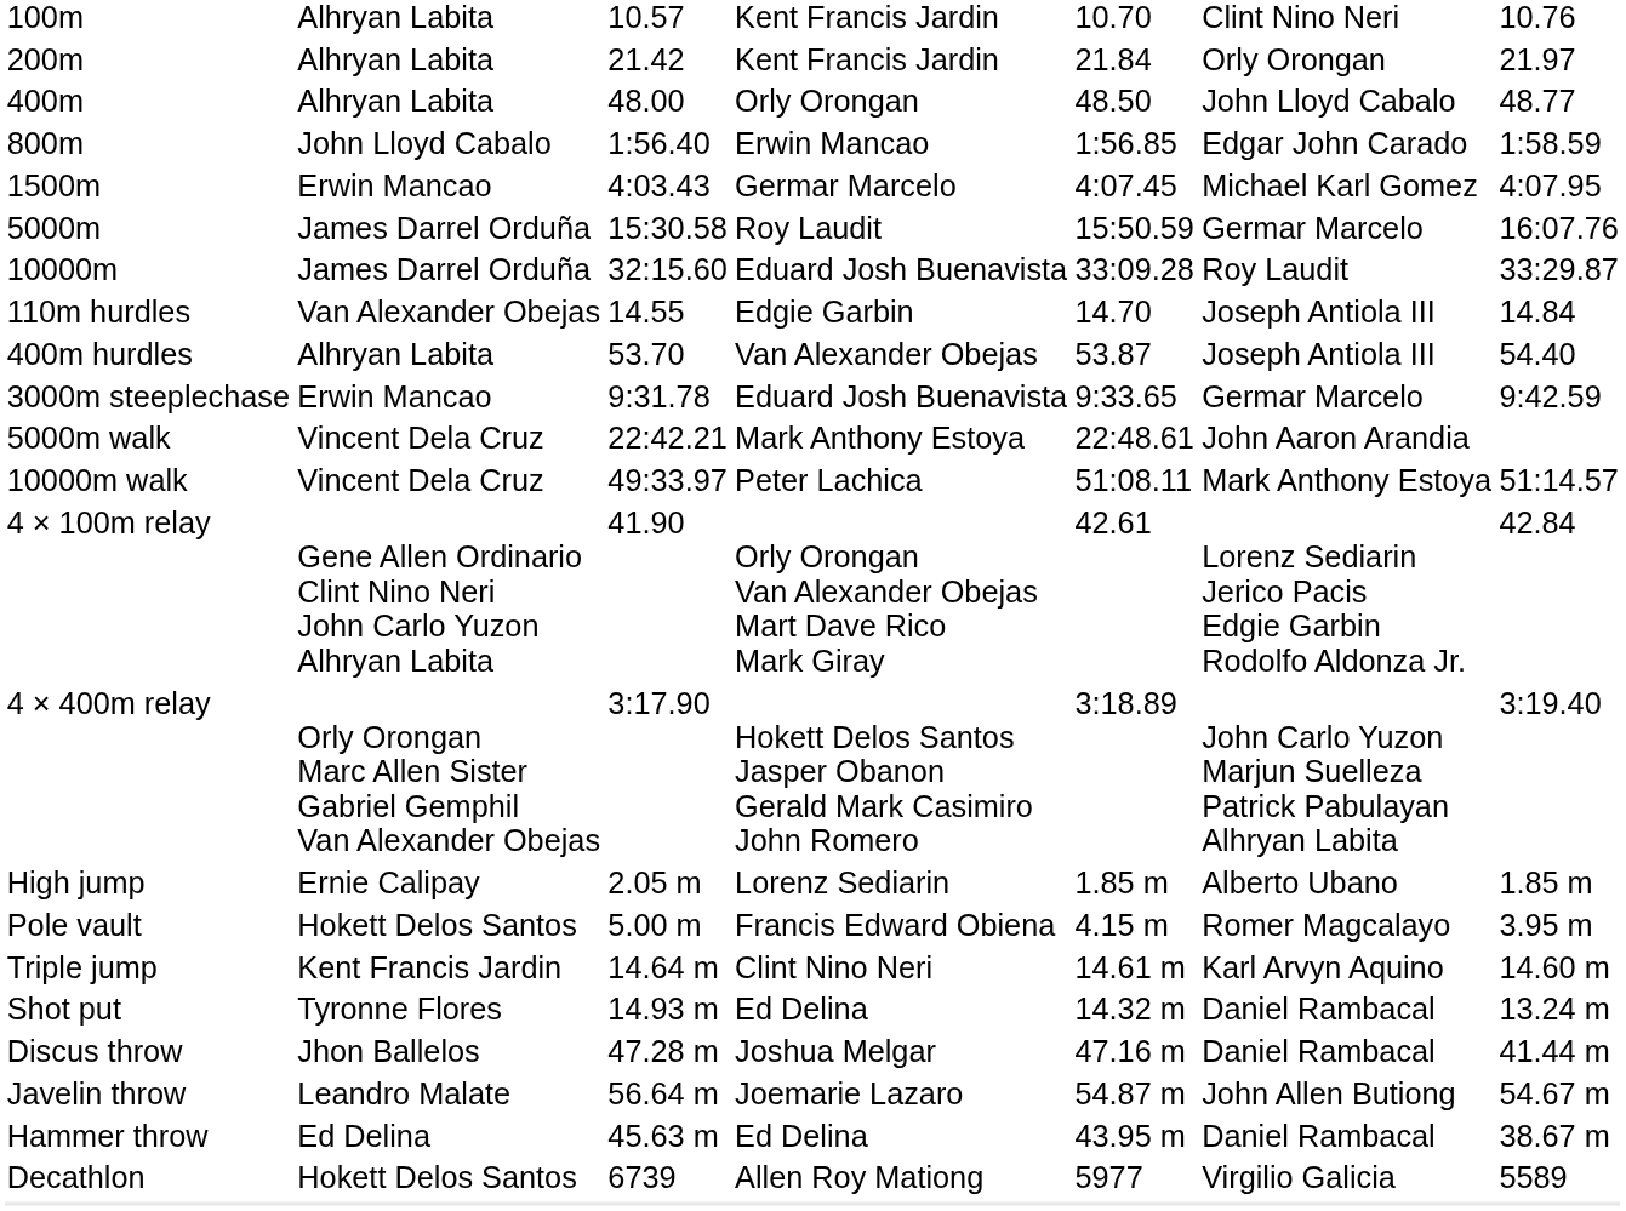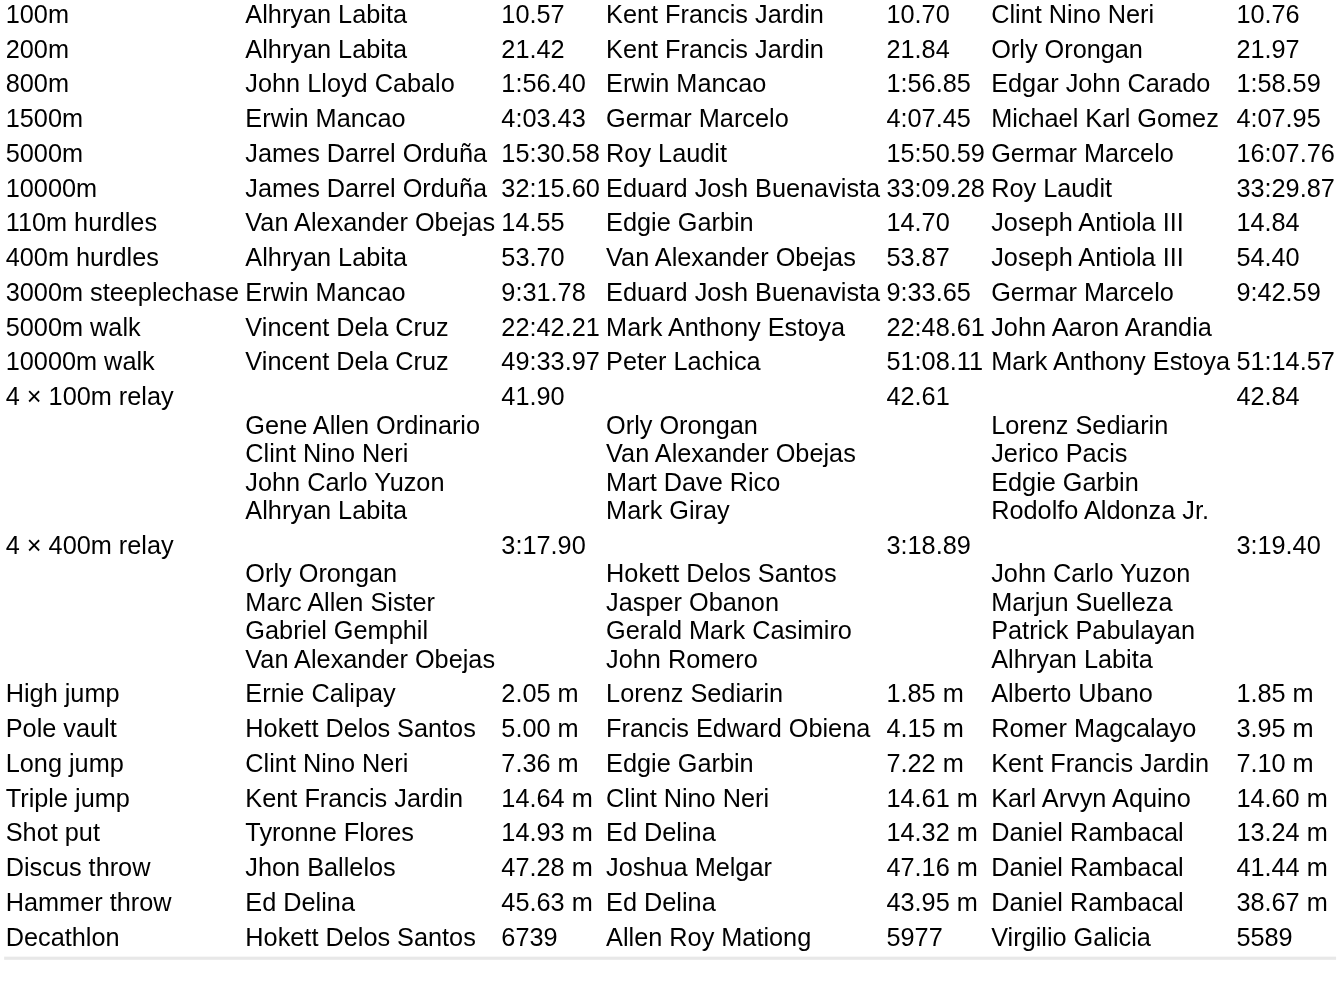 <table>
 <tr valign="top">
 <td>100m</td>
 <td>Alhryan Labita<br></td>
 <td>10.57 </td>
 <td>Kent Francis Jardin<br></td>
 <td>10.70</td>
 <td>Clint Nino Neri<br></td>
 <td>10.76</td>
 </tr>
 <tr valign="top">
 <td>200m</td>
 <td>Alhryan Labita<br></td>
 <td>21.42 </td>
 <td>Kent Francis Jardin<br></td>
 <td>21.84 </td>
 <td>Orly Orongan<br></td>
 <td>21.97 </td>
-</tr>
-<tr valign="top">
-<td>400m</td>
-<td>Alhryan Labita<br></td>
-<td>48.00 </td>
-<td>Orly Orongan<br></td>
-<td>48.50 </td>
-<td>John Lloyd Cabalo<br></td>
-<td>48.77</td>
 </tr>
 <tr valign="top">
 <td>800m</td>
 <td>John Lloyd Cabalo<br></td>
 <td>1:56.40</td>
 <td>Erwin Mancao<br></td>
 <td>1:56.85</td>
 <td>Edgar John Carado<br></td>
 <td>1:58.59</td>
 </tr>
 <tr valign="top">
 <td>1500m</td>
 <td>Erwin Mancao<br></td>
 <td>4:03.43</td>
 <td>Germar Marcelo<br></td>
 <td>4:07.45</td>
 <td>Michael Karl Gomez<br></td>
 <td>4:07.95</td>
 </tr>
 <tr valign="top">
 <td>5000m</td>
 <td>James Darrel Orduña<br></td>
 <td>15:30.58</td>
 <td>Roy Laudit<br></td>
 <td>15:50.59</td>
 <td>Germar Marcelo<br></td>
 <td>16:07.76</td>
 </tr>
 <tr valign="top">
 <td>10000m</td>
 <td>James Darrel Orduña<br></td>
 <td>32:15.60</td>
 <td>Eduard Josh Buenavista<br></td>
 <td>33:09.28</td>
 <td>Roy Laudit<br></td>
 <td>33:29.87</td>
 </tr>
 <tr valign="top">
 <td>110m hurdles</td>
 <td>Van Alexander Obejas<br></td>
 <td>14.55 </td>
 <td>Edgie Garbin<br></td>
 <td>14.70 </td>
 <td>Joseph Antiola III<br></td>
 <td>14.84</td>
 </tr>
 <tr valign="top">
 <td>400m hurdles</td>
 <td>Alhryan Labita<br></td>
 <td>53.70 </td>
 <td>Van Alexander Obejas<br></td>
 <td>53.87 </td>
 <td>Joseph Antiola III<br></td>
 <td>54.40</td>
 </tr>
 <tr valign="top">
 <td>3000m steeplechase</td>
 <td>Erwin Mancao<br></td>
 <td>9:31.78</td>
 <td>Eduard Josh Buenavista<br></td>
 <td>9:33.65</td>
 <td>Germar Marcelo<br></td>
 <td>9:42.59</td>
 </tr>
 <tr valign="top">
 <td>5000m walk</td>
 <td>Vincent Dela Cruz<br></td>
 <td>22:42.21 </td>
 <td>Mark Anthony Estoya<br></td>
 <td>22:48.61</td>
 <td>John Aaron Arandia<br></td>
 <td></td>
 </tr>
 <tr valign="top">
 <td>10000m walk</td>
 <td>Vincent Dela Cruz<br></td>
 <td>49:33.97 </td>
 <td>Peter Lachica<br></td>
 <td>51:08.11</td>
 <td>Mark Anthony Estoya<br></td>
 <td>51:14.57</td>
 </tr>
 <tr valign="top">
 <td>4 × 100m relay</td>
 <td><br>Gene Allen Ordinario<br>Clint Nino Neri<br>John Carlo Yuzon<br>Alhryan Labita</td>
 <td>41.90</td>
 <td><br>Orly Orongan<br>Van Alexander Obejas<br>Mart Dave Rico<br>Mark Giray</td>
 <td>42.61</td>
 <td><br>Lorenz Sediarin<br>Jerico Pacis<br>Edgie Garbin<br>Rodolfo Aldonza Jr.</td>
 <td>42.84</td>
 </tr>
 <tr valign="top">
 <td>4 × 400m relay</td>
 <td><br>Orly Orongan<br>Marc Allen Sister<br>Gabriel Gemphil<br>Van Alexander Obejas</td>
 <td>3:17.90</td>
 <td><br>Hokett Delos Santos<br>Jasper Obanon<br>Gerald Mark Casimiro<br>John Romero</td>
 <td>3:18.89</td>
 <td><br>John Carlo Yuzon<br>Marjun Suelleza<br>Patrick Pabulayan<br>Alhryan Labita</td>
 <td>3:19.40</td>
 </tr>
 <tr valign="top">
 <td>High jump</td>
 <td>Ernie Calipay<br></td>
 <td>2.05 m </td>
 <td>Lorenz Sediarin<br></td>
 <td>1.85 m</td>
 <td>Alberto Ubano<br></td>
 <td>1.85 m</td>
 </tr>
 <tr valign="top">
 <td>Pole vault</td>
 <td>Hokett Delos Santos<br></td>
 <td>5.00 m</td>
 <td>Francis Edward Obiena<br></td>
 <td>4.15 m</td>
 <td>Romer Magcalayo<br></td>
 <td>3.95 m</td>
 </tr>
 <tr valign="top">
+<td>Long jump</td>
+<td>Clint Nino Neri<br></td>
+<td>7.36 m</td>
+<td>Edgie Garbin<br></td>
+<td>7.22 m </td>
+<td>Kent Francis Jardin<br></td>
+<td>7.10 m </td>
+</tr>
+<tr valign="top">
 <td>Triple jump</td>
 <td>Kent Francis Jardin<br></td>
 <td>14.64 m</td>
 <td>Clint Nino Neri<br></td>
 <td>14.61 m</td>
 <td>Karl Arvyn Aquino<br></td>
 <td>14.60 m</td>
 </tr>
 <tr valign="top">
 <td>Shot put</td>
 <td>Tyronne Flores<br></td>
 <td>14.93 m </td>
 <td>Ed Delina<br></td>
 <td>14.32 m </td>
 <td>Daniel Rambacal<br></td>
 <td>13.24 m</td>
 </tr>
 <tr valign="top">
 <td>Discus throw</td>
 <td>Jhon Ballelos<br></td>
 <td>47.28 m </td>
 <td>Joshua Melgar<br></td>
 <td>47.16 m</td>
 <td>Daniel Rambacal<br></td>
 <td>41.44 m</td>
 </tr>
 <tr valign="top">
-<td>Javelin throw</td>
-<td>Leandro Malate<br></td>
-<td>56.64 m</td>
-<td>Joemarie Lazaro<br></td>
-<td>54.87 m</td>
-<td>John Allen Butiong<br></td>
-<td>54.67 m</td>
-</tr>
-<tr valign="top">
 <td>Hammer throw</td>
 <td>Ed Delina<br></td>
 <td>45.63 m</td>
 <td>Ed Delina<br></td>
 <td>43.95 m</td>
 <td>Daniel Rambacal<br></td>
 <td>38.67 m</td>
 </tr>
 <tr valign="top">
 <td>Decathlon</td>
 <td>Hokett Delos Santos<br></td>
 <td>6739 </td>
 <td>Allen Roy Mationg<br></td>
 <td>5977</td>
 <td>Virgilio Galicia<br></td>
 <td>5589</td>
 </tr>
 <tr style="background:#e8e8e8;">
 <td colspan=7></td>
 </tr>
 </table>
